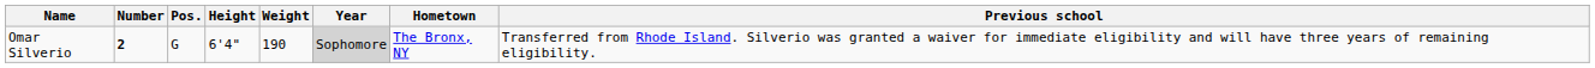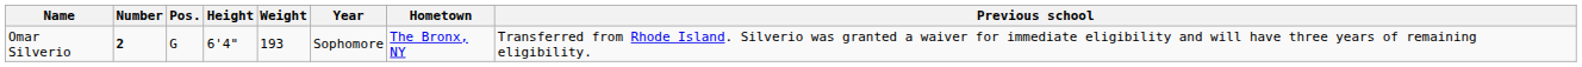 <table class="wikitable sortable" border="1">
 <tr>
 <th>Name</th>
 <th>Number</th>
 <th>Pos.</th>
 <th>Height</th>
 <th>Weight</th>
 <th>Year</th>
 <th>Hometown</th>
 <th class="unsortable">Previous school</th>
 </tr>
 <tr>
 <td>Omar Silverio</td>
 <td><strong>2</strong></td>
 <td>G</td>
 <td>6'4"</td>
-<td>190</td>
-<td style="background: lightgrey;">Sophomore</td>
+<td>193</td>
+<td>Sophomore</td>
 <td><a href='#'>The Bronx, NY</a></td>
 <td>Transferred from <a href='#'>Rhode Island</a>. Silverio was granted a waiver for immediate eligibility and will have three years of remaining eligibility.</td>
 </tr>
 </table>
